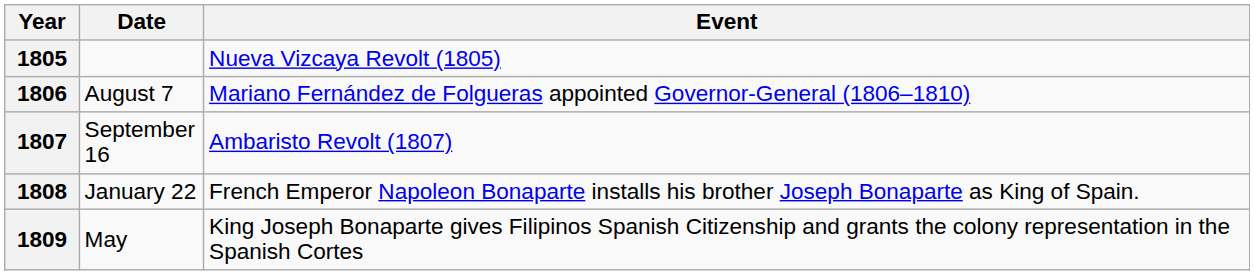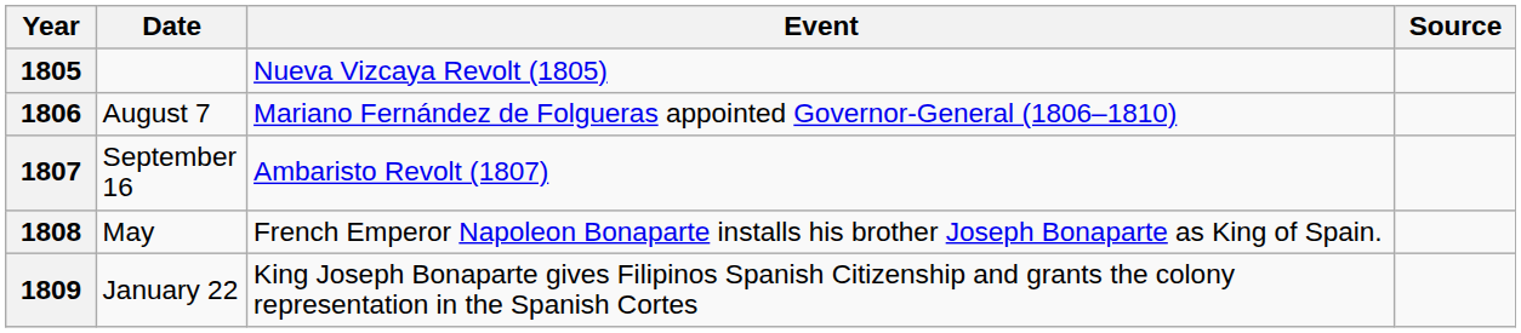 <table class="wikitable toptextcells" style="width:100%;">
 <tr>
 <th scope="col" style="width:6%;">Year</th>
 <th scope="col" style="width:10%;">Date</th>
 <th scope="col">Event</th>
+<th scope="col" style="width:8%;">Source</th>
 </tr>
 <tr>
 <th scope="row">1805</th>
 <td></td>
 <td><a href='#'>Nueva Vizcaya Revolt (1805)</a></td>
+<td></td>
 </tr>
 <tr>
 <th scope="row">1806</th>
 <td>August 7</td>
 <td><a href='#'>Mariano Fernández de Folgueras</a> appointed <a href='#'>Governor-General (1806–1810)</a></td>
+<td></td>
 </tr>
 <tr>
 <th scope="row">1807</th>
 <td>September 16</td>
 <td><a href='#'>Ambaristo Revolt (1807)</a></td>
+<td></td>
 </tr>
 <tr>
 <th scope="row">1808</th>
-<td>January 22</td>
+<td>May</td>
 <td>French Emperor <a href='#'>Napoleon Bonaparte</a> installs his brother <a href='#'>Joseph Bonaparte</a> as King of Spain.</td>
+<td></td>
 </tr>
 <tr>
 <th scope="row">1809</th>
-<td>May</td>
+<td>January 22</td>
 <td>King Joseph Bonaparte gives Filipinos Spanish Citizenship and grants the colony representation in the Spanish Cortes</td>
+<td></td>
 </tr>
 </table>
